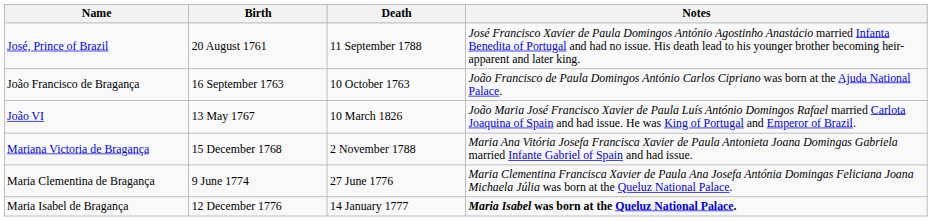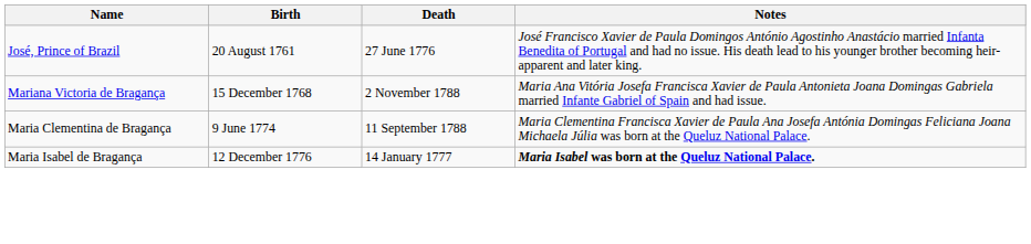 <table class="wikitable">
 <tr style="background:#ccc;">
 <th style="width:20%;">Name</th>
 <th style="width:15%;">Birth</th>
 <th style="width:15%;">Death</th>
 <th style="width:50%;">Notes</th>
 </tr>
 <tr>
 <td><a href='#'>José, Prince of Brazil</a></td>
 <td>20 August 1761</td>
-<td>11 September 1788</td>
+<td>27 June 1776</td>
 <td><em>José Francisco Xavier de Paula Domingos António Agostinho Anastácio</em> married <a href='#'>Infanta Benedita of Portugal</a> and had no issue. His death lead to his younger brother becoming heir-apparent and later king.</td>
-</tr>
-<tr>
-<td>João Francisco de Bragança</td>
-<td>16 September 1763</td>
-<td>10 October 1763</td>
-<td><em>João Francisco de Paula Domingos António Carlos Cipriano</em> was born at the <a href='#'>Ajuda National Palace</a>.</td>
-</tr>
-<tr>
-<td><a href='#'>João VI</a></td>
-<td>13 May 1767</td>
-<td>10 March 1826</td>
-<td><em>João Maria José Francisco Xavier de Paula Luís António Domingos Rafael</em> married <a href='#'>Carlota Joaquina of Spain</a> and had issue. He was <a href='#'>King of Portugal</a> and <a href='#'>Emperor of Brazil</a>.</td>
 </tr>
 <tr>
 <td><a href='#'>Mariana Victoria de Bragança</a></td>
 <td>15 December 1768</td>
 <td>2 November 1788</td>
 <td><em>Maria Ana Vitória Josefa Francisca Xavier de Paula Antonieta Joana Domingas Gabriela</em> married <a href='#'>Infante Gabriel of Spain</a> and had issue.</td>
 </tr>
 <tr>
 <td>Maria Clementina de Bragança</td>
 <td>9 June 1774</td>
-<td>27 June 1776</td>
+<td>11 September 1788</td>
 <td><em>Maria Clementina Francisca Xavier de Paula Ana Josefa Antónia Domingas Feliciana Joana Michaela Júlia</em> was born at the <a href='#'>Queluz National Palace</a>.</td>
 </tr>
 <tr>
 <td>Maria Isabel de Bragança</td>
 <td>12 December 1776</td>
 <td>14 January 1777</td>
 <td><strong><em>Maria Isabel</em> was born at the <a href='#'>Queluz National Palace</a>.</strong></td>
 </tr>
 </table>
